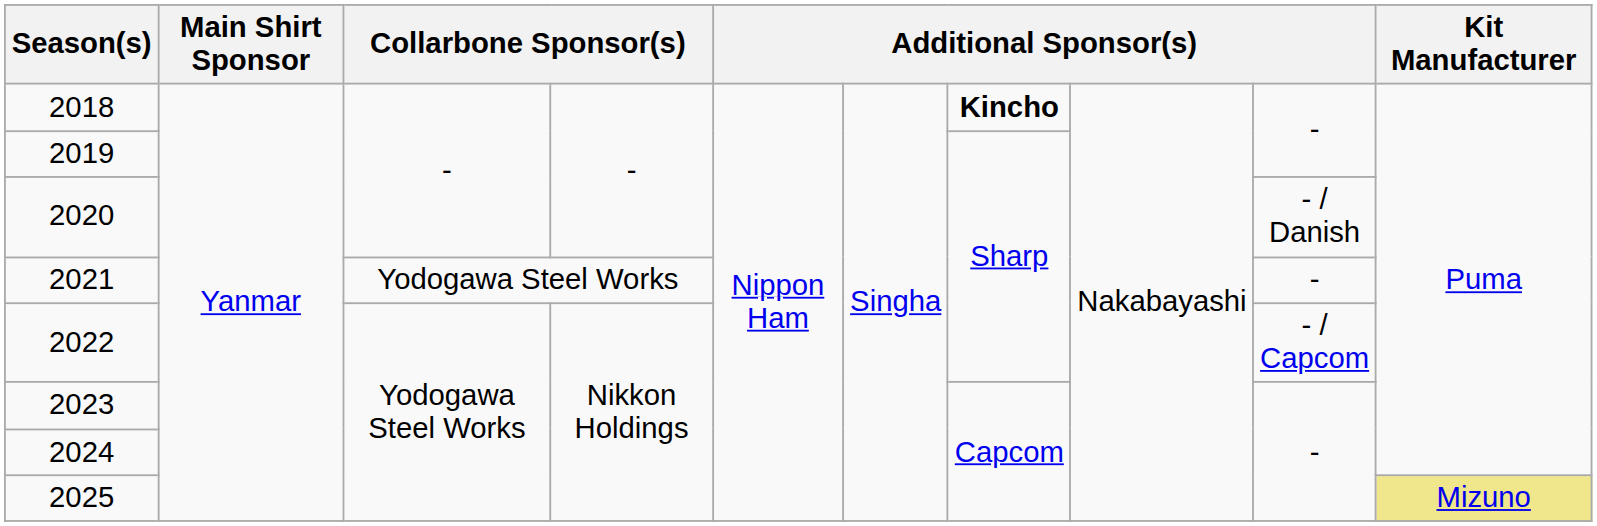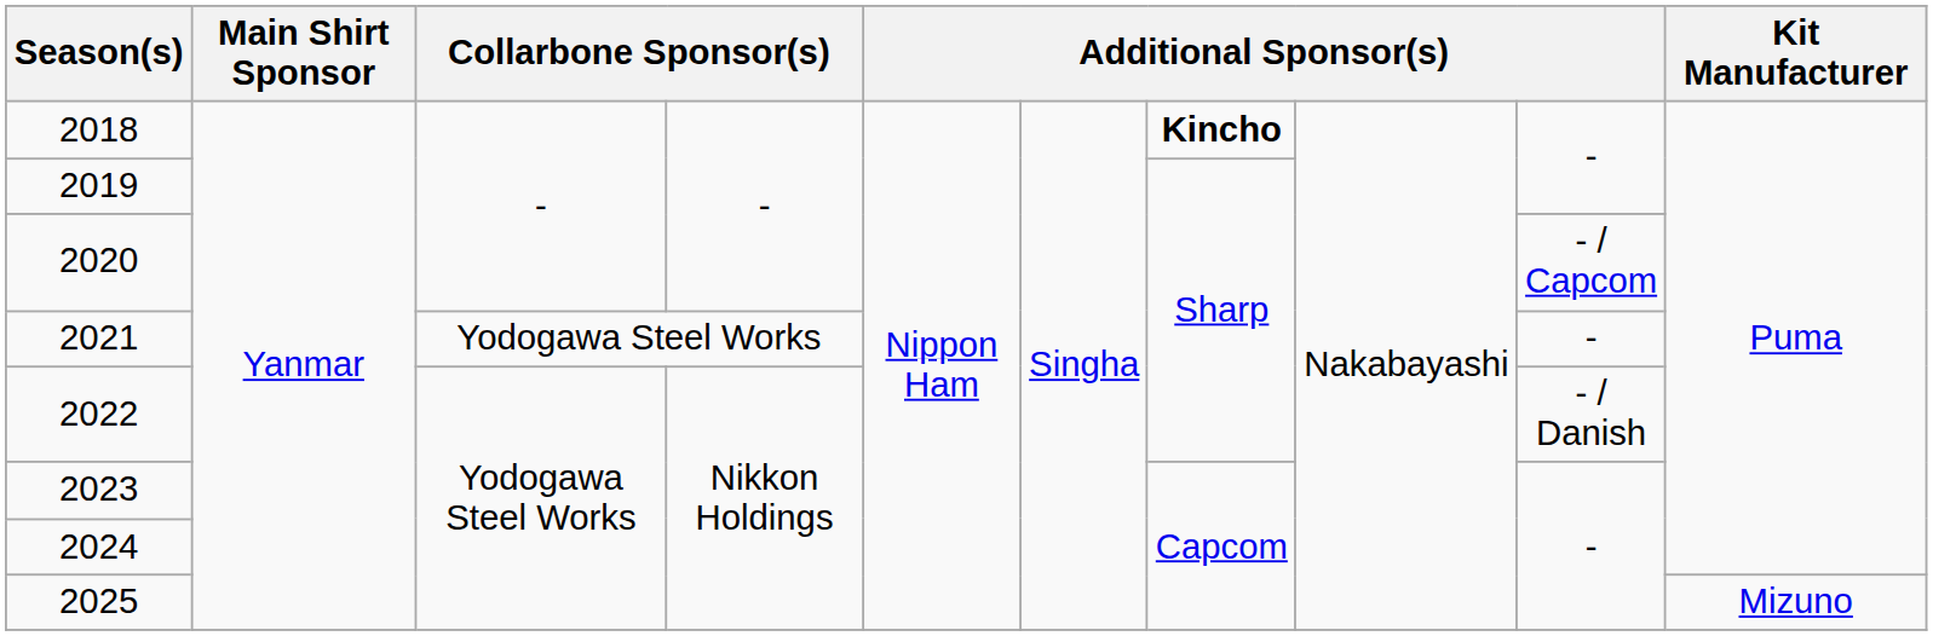 <table class="wikitable" style="text-align:center">
 <tr>
 <th>Season(s)</th>
 <th>Main Shirt Sponsor</th>
 <th colspan=2>Collarbone Sponsor(s)</th>
 <th colspan=5>Additional Sponsor(s)</th>
 <th>Kit Manufacturer</th>
 </tr>
 <tr>
 <td>2018</td>
 <td rowspan="8"><a href='#'>Yanmar</a></td>
 <td rowspan="3">-</td>
 <td rowspan="3">-</td>
 <td rowspan="8"><a href='#'>Nippon Ham</a></td>
 <td rowspan="8"><a href='#'>Singha</a></td>
 <td><strong>Kincho</strong></td>
 <td rowspan="8">Nakabayashi</td>
 <td rowspan="2">-</td>
 <td rowspan="7"><a href='#'>Puma</a></td>
 </tr>
 <tr>
 <td>2019</td>
 <td rowspan="4"><a href='#'>Sharp</a></td>
 </tr>
 <tr>
 <td>2020</td>
-<td>- /<br>Danish</td>
+<td>- /<br><a href='#'>Capcom</a></td>
 </tr>
 <tr>
 <td>2021</td>
 <td colspan="2">Yodogawa Steel Works</td>
 <td>-</td>
 </tr>
 <tr>
 <td>2022</td>
 <td rowspan="4">Yodogawa Steel Works</td>
 <td rowspan="4">Nikkon Holdings</td>
-<td>- /<br><a href='#'>Capcom</a></td>
+<td>- /<br>Danish</td>
 </tr>
 <tr>
 <td>2023</td>
 <td rowspan="3"><a href='#'>Capcom</a></td>
 <td rowspan="3">-</td>
 </tr>
 <tr>
 <td>2024</td>
 </tr>
 <tr>
 <td>2025</td>
-<td style="background: khaki;"><a href='#'>Mizuno</a></td>
+<td><a href='#'>Mizuno</a></td>
 </tr>
 </table>
